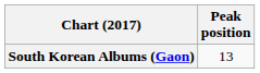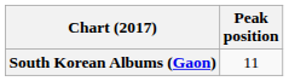 <table class="wikitable sortable plainrowheaders" style="text-align:center;">
 <tr>
 <th scope="col">Chart (2017)</th>
 <th scope="col">Peak<br>position</th>
 </tr>
 <tr>
 <th scope="row">South Korean Albums (<a href='#'>Gaon</a>)</th>
-<td>13</td>
+<td>11</td>
 </tr>
 </table>
